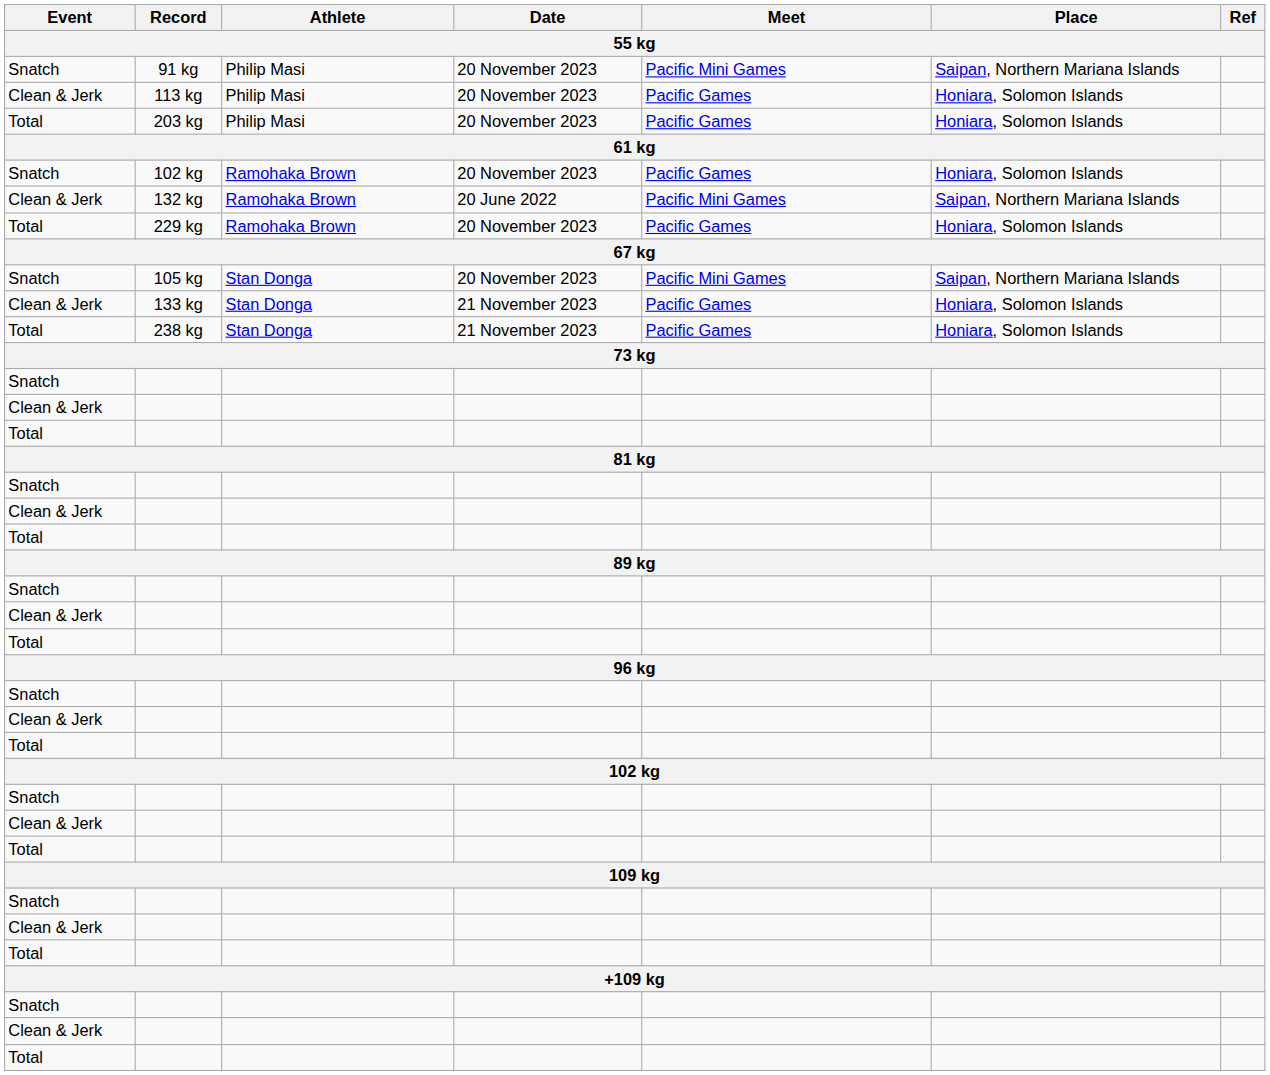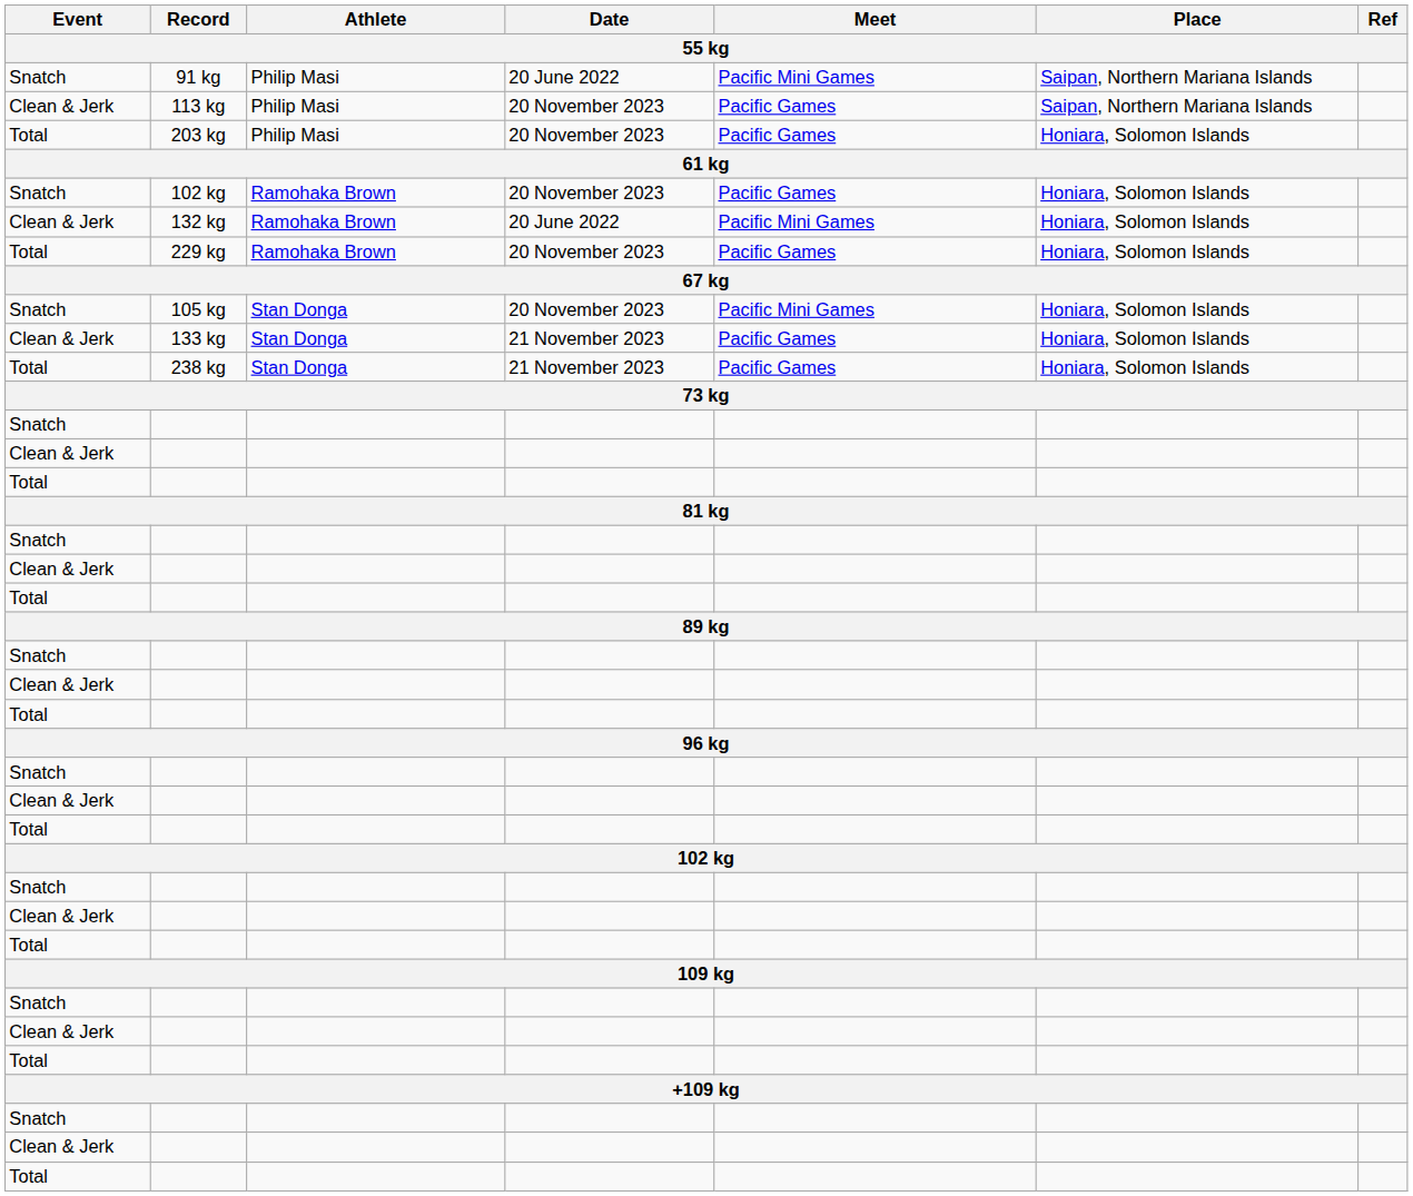 <table class="wikitable" style="font-size:95%;">
 <tr>
 <th width=9%>Event</th>
 <th width=6%>Record</th>
 <th width=16%>Athlete</th>
 <th width=13%>Date</th>
 <th width=20%>Meet</th>
 <th width=20%>Place</th>
 <th width=3%>Ref</th>
 </tr>
 <tr bgcolor="#DDDDDD">
 <th colspan="7">55 kg</th>
 </tr>
 <tr>
 <td>Snatch</td>
 <td align="center">91 kg</td>
 <td>Philip Masi</td>
-<td>20 November 2023</td>
+<td>20 June 2022</td>
 <td><a href='#'>Pacific Mini Games</a></td>
 <td><a href='#'>Saipan</a>, Northern Mariana Islands</td>
 <td></td>
 </tr>
 <tr>
 <td>Clean & Jerk</td>
 <td align="center">113 kg</td>
 <td>Philip Masi</td>
 <td>20 November 2023</td>
 <td><a href='#'>Pacific Games</a></td>
-<td><a href='#'>Honiara</a>, Solomon Islands</td>
+<td><a href='#'>Saipan</a>, Northern Mariana Islands</td>
 <td></td>
 </tr>
 <tr>
 <td>Total</td>
 <td align="center">203 kg</td>
 <td>Philip Masi</td>
 <td>20 November 2023</td>
 <td><a href='#'>Pacific Games</a></td>
 <td><a href='#'>Honiara</a>, Solomon Islands</td>
 <td></td>
 </tr>
 <tr bgcolor="#DDDDDD">
 <th colspan="7">61 kg</th>
 </tr>
 <tr>
 <td>Snatch</td>
 <td align="center">102 kg</td>
 <td><a href='#'>Ramohaka Brown</a></td>
 <td>20 November 2023</td>
 <td><a href='#'>Pacific Games</a></td>
 <td><a href='#'>Honiara</a>, Solomon Islands</td>
 <td></td>
 </tr>
 <tr>
 <td>Clean & Jerk</td>
 <td align="center">132 kg</td>
 <td><a href='#'>Ramohaka Brown</a></td>
 <td>20 June 2022</td>
 <td><a href='#'>Pacific Mini Games</a></td>
-<td><a href='#'>Saipan</a>, Northern Mariana Islands</td>
+<td><a href='#'>Honiara</a>, Solomon Islands</td>
 <td></td>
 </tr>
 <tr>
 <td>Total</td>
 <td align="center">229 kg</td>
 <td><a href='#'>Ramohaka Brown</a></td>
 <td>20 November 2023</td>
 <td><a href='#'>Pacific Games</a></td>
 <td><a href='#'>Honiara</a>, Solomon Islands</td>
 <td></td>
 </tr>
 <tr bgcolor="#DDDDDD">
 <th colspan="7">67 kg</th>
 </tr>
 <tr>
 <td>Snatch</td>
 <td align="center">105 kg</td>
 <td><a href='#'>Stan Donga</a></td>
 <td>20 November 2023</td>
 <td><a href='#'>Pacific Mini Games</a></td>
-<td><a href='#'>Saipan</a>, Northern Mariana Islands</td>
+<td><a href='#'>Honiara</a>, Solomon Islands</td>
 <td></td>
 </tr>
 <tr>
 <td>Clean & Jerk</td>
 <td align="center">133 kg</td>
 <td><a href='#'>Stan Donga</a></td>
 <td>21 November 2023</td>
 <td><a href='#'>Pacific Games</a></td>
 <td><a href='#'>Honiara</a>, Solomon Islands</td>
 <td></td>
 </tr>
 <tr>
 <td>Total</td>
 <td align="center">238 kg</td>
 <td><a href='#'>Stan Donga</a></td>
 <td>21 November 2023</td>
 <td><a href='#'>Pacific Games</a></td>
 <td><a href='#'>Honiara</a>, Solomon Islands</td>
 <td></td>
 </tr>
 <tr bgcolor="#DDDDDD">
 <th colspan="7">73 kg</th>
 </tr>
 <tr>
 <td>Snatch</td>
 <td align="center"></td>
 <td></td>
 <td></td>
 <td></td>
 <td></td>
 <td></td>
 </tr>
 <tr>
 <td>Clean & Jerk</td>
 <td align="center"></td>
 <td></td>
 <td></td>
 <td></td>
 <td></td>
 <td></td>
 </tr>
 <tr>
 <td>Total</td>
 <td align="center"></td>
 <td></td>
 <td></td>
 <td></td>
 <td></td>
 <td></td>
 </tr>
 <tr bgcolor="#DDDDDD">
 <th colspan="7">81 kg</th>
 </tr>
 <tr>
 <td>Snatch</td>
 <td align="center"></td>
 <td></td>
 <td></td>
 <td></td>
 <td></td>
 <td></td>
 </tr>
 <tr>
 <td>Clean & Jerk</td>
 <td align="center"></td>
 <td></td>
 <td></td>
 <td></td>
 <td></td>
 <td></td>
 </tr>
 <tr>
 <td>Total</td>
 <td align="center"></td>
 <td></td>
 <td></td>
 <td></td>
 <td></td>
 <td></td>
 </tr>
 <tr bgcolor="#DDDDDD">
 <th colspan="7">89 kg</th>
 </tr>
 <tr>
 <td>Snatch</td>
 <td align="center"></td>
 <td></td>
 <td></td>
 <td></td>
 <td></td>
 <td></td>
 </tr>
 <tr>
 <td>Clean & Jerk</td>
 <td align="center"></td>
 <td></td>
 <td></td>
 <td></td>
 <td></td>
 <td></td>
 </tr>
 <tr>
 <td>Total</td>
 <td align="center"></td>
 <td></td>
 <td></td>
 <td></td>
 <td></td>
 <td></td>
 </tr>
 <tr bgcolor="#DDDDDD">
 <th colspan="7">96 kg</th>
 </tr>
 <tr>
 <td>Snatch</td>
 <td align="center"></td>
 <td></td>
 <td></td>
 <td></td>
 <td></td>
 <td></td>
 </tr>
 <tr>
 <td>Clean & Jerk</td>
 <td align="center"></td>
 <td></td>
 <td></td>
 <td></td>
 <td></td>
 <td></td>
 </tr>
 <tr>
 <td>Total</td>
 <td align="center"></td>
 <td></td>
 <td></td>
 <td></td>
 <td></td>
 <td></td>
 </tr>
 <tr bgcolor="#DDDDDD">
 <th colspan="7">102 kg</th>
 </tr>
 <tr>
 <td>Snatch</td>
 <td align="center"></td>
 <td></td>
 <td></td>
 <td></td>
 <td></td>
 <td></td>
 </tr>
 <tr>
 <td>Clean & Jerk</td>
 <td align="center"></td>
 <td></td>
 <td></td>
 <td></td>
 <td></td>
 <td></td>
 </tr>
 <tr>
 <td>Total</td>
 <td align="center"></td>
 <td></td>
 <td></td>
 <td></td>
 <td></td>
 <td></td>
 </tr>
 <tr bgcolor="#DDDDDD">
 <th colspan="7">109 kg</th>
 </tr>
 <tr>
 <td>Snatch</td>
 <td align="center"></td>
 <td></td>
 <td></td>
 <td></td>
 <td></td>
 <td></td>
 </tr>
 <tr>
 <td>Clean & Jerk</td>
 <td align="center"></td>
 <td></td>
 <td></td>
 <td></td>
 <td></td>
 <td></td>
 </tr>
 <tr>
 <td>Total</td>
 <td align="center"></td>
 <td></td>
 <td></td>
 <td></td>
 <td></td>
 <td></td>
 </tr>
 <tr bgcolor="#DDDDDD">
 <th colspan="7">+109 kg</th>
 </tr>
 <tr>
 <td>Snatch</td>
 <td align="center"></td>
 <td></td>
 <td></td>
 <td></td>
 <td></td>
 <td></td>
 </tr>
 <tr>
 <td>Clean & Jerk</td>
 <td align="center"></td>
 <td></td>
 <td></td>
 <td></td>
 <td></td>
 <td></td>
 </tr>
 <tr>
 <td>Total</td>
 <td align="center"></td>
 <td></td>
 <td></td>
 <td></td>
 <td></td>
 <td></td>
 </tr>
 </table>
